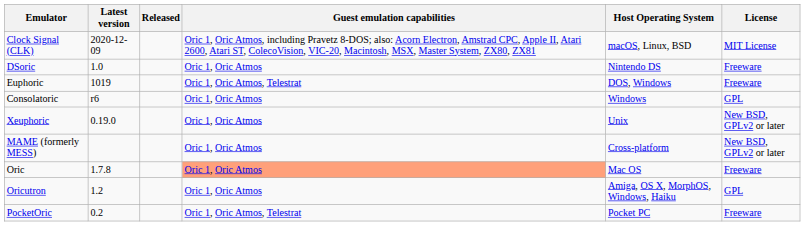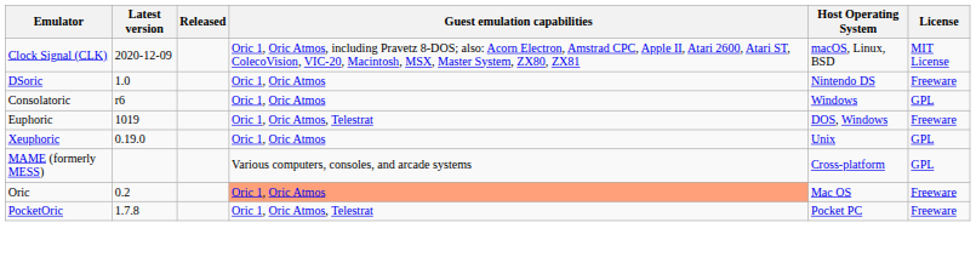 <table class="wikitable sortable" style="width:100%">
 <tr>
 <th>Emulator</th>
 <th>Latest version</th>
 <th>Released</th>
 <th>Guest emulation capabilities</th>
 <th>Host Operating System</th>
 <th>License</th>
 </tr>
 <tr>
 <td><a href='#'>Clock Signal (CLK)</a></td>
 <td>2020-12-09</td>
 <td></td>
 <td><a href='#'>Oric 1</a>, <a href='#'>Oric Atmos</a>, including Pravetz 8-DOS; also: <a href='#'>Acorn Electron</a>, <a href='#'>Amstrad CPC</a>, <a href='#'>Apple II</a>, <a href='#'>Atari 2600</a>, <a href='#'>Atari ST</a>, <a href='#'>ColecoVision</a>, <a href='#'>VIC-20</a>, <a href='#'>Macintosh</a>, <a href='#'>MSX</a>,  <a href='#'>Master System</a>, <a href='#'>ZX80</a>, <a href='#'>ZX81</a></td>
 <td><a href='#'>macOS</a>, Linux, BSD</td>
 <td><a href='#'>MIT License</a></td>
 </tr>
 <tr>
 <td><a href='#'>DSoric</a></td>
 <td>1.0</td>
 <td></td>
 <td><a href='#'>Oric 1</a>, <a href='#'>Oric Atmos</a></td>
 <td><a href='#'>Nintendo DS</a></td>
 <td><a href='#'>Freeware</a></td>
 </tr>
 <tr>
+<td>Consolatoric</td>
+<td>r6</td>
+<td></td>
+<td><a href='#'>Oric 1</a>, <a href='#'>Oric Atmos</a></td>
+<td><a href='#'>Windows</a></td>
+<td><a href='#'>GPL</a></td>
+</tr>
+<tr>
 <td>Euphoric</td>
 <td>1019</td>
 <td></td>
 <td><a href='#'>Oric 1</a>, <a href='#'>Oric Atmos</a>, <a href='#'>Telestrat</a></td>
 <td><a href='#'>DOS</a>, <a href='#'>Windows</a></td>
 <td><a href='#'>Freeware</a></td>
 </tr>
 <tr>
-<td>Consolatoric</td>
-<td>r6</td>
-<td></td>
-<td><a href='#'>Oric 1</a>, <a href='#'>Oric Atmos</a></td>
-<td><a href='#'>Windows</a></td>
-<td><a href='#'>GPL</a></td>
-</tr>
-<tr>
 <td><a href='#'>Xeuphoric</a></td>
 <td>0.19.0</td>
 <td></td>
 <td><a href='#'>Oric 1</a>, <a href='#'>Oric Atmos</a></td>
 <td><a href='#'>Unix</a></td>
-<td><a href='#'>New BSD</a>, <a href='#'>GPLv2</a> or later</td>
+<td><a href='#'>GPL</a></td>
 </tr>
 <tr>
 <td><a href='#'>MAME</a> (formerly <a href='#'>MESS</a>)</td>
 <td></td>
 <td></td>
-<td><a href='#'>Oric 1</a>, <a href='#'>Oric Atmos</a></td>
+<td>Various computers, consoles, and arcade systems</td>
 <td><a href='#'>Cross-platform</a></td>
-<td><a href='#'>New BSD</a>, <a href='#'>GPLv2</a> or later</td>
+<td><a href='#'>GPL</a></td>
 </tr>
 <tr>
 <td>Oric</td>
-<td>1.7.8</td>
+<td>0.2</td>
 <td></td>
 <td style="background: lightsalmon;"><a href='#'>Oric 1</a>, <a href='#'>Oric Atmos</a></td>
 <td><a href='#'>Mac OS</a></td>
 <td><a href='#'>Freeware</a></td>
 </tr>
 <tr>
-<td><a href='#'>Oricutron</a></td>
-<td>1.2</td>
-<td></td>
-<td><a href='#'>Oric 1</a>, <a href='#'>Oric Atmos</a></td>
-<td><a href='#'>Amiga</a>, <a href='#'>OS X</a>, <a href='#'>MorphOS</a>, <a href='#'>Windows</a>, <a href='#'>Haiku</a></td>
-<td><a href='#'>GPL</a></td>
-</tr>
-<tr>
 <td><a href='#'>PocketOric</a></td>
-<td>0.2</td>
+<td>1.7.8</td>
 <td></td>
 <td><a href='#'>Oric 1</a>, <a href='#'>Oric Atmos</a>, <a href='#'>Telestrat</a></td>
 <td><a href='#'>Pocket PC</a></td>
 <td><a href='#'>Freeware</a></td>
 </tr>
 </table>
